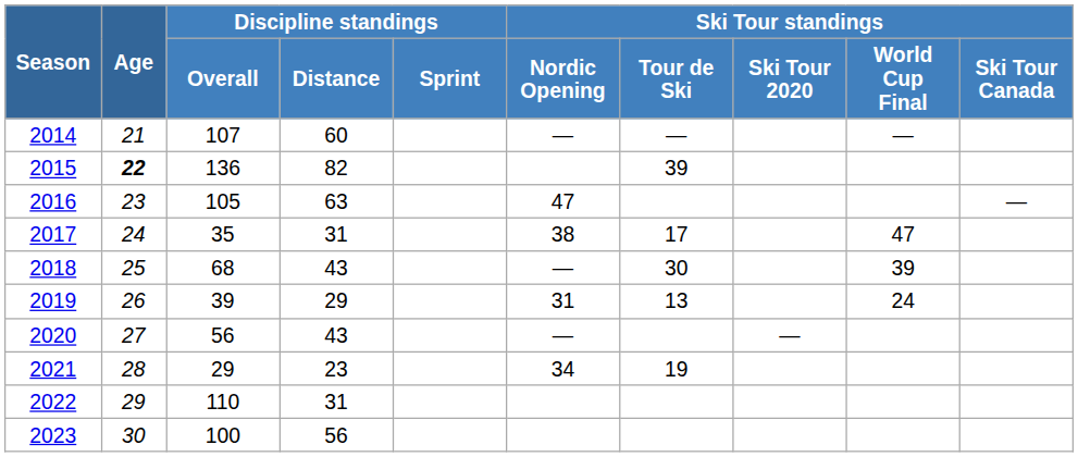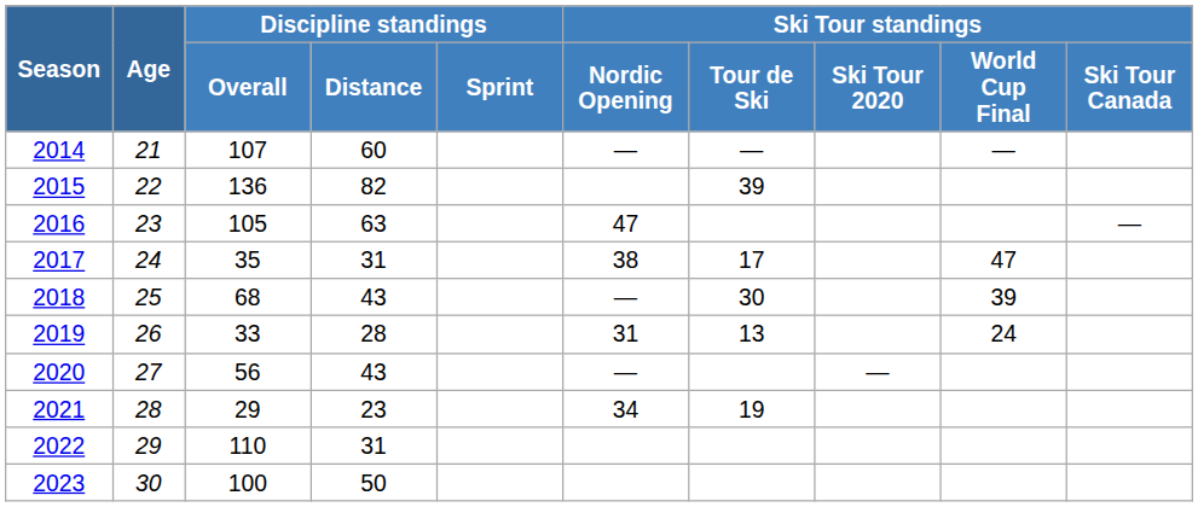 <table class="wikitable" style="font-size:95%; text-align:center; border:grey solid 1px; border-collapse:collapse; background:#ffffff;">
 <tr>
 <th style="background-color:#369; color:white; width:60px;" rowspan="2"> Season </th>
 <th style="background-color:#369; color:white; width:40px;" rowspan="2"> Age </th>
 <th style="background-color:#4180be; color:white;" colspan="3">Discipline standings</th>
 <th style="background-color:#4180be; color:white;" colspan="5">Ski Tour standings</th>
 </tr>
 <tr>
 <th style="background-color:#4180be; color:white; width:75px;">Overall</th>
 <th style="background-color:#4180be; color:white; width:75px;">Distance</th>
 <th style="background-color:#4180be; color:white; width:75px;">Sprint</th>
 <th style="background-color:#4180be; color:white; width:75px;">Nordic<br>Opening</th>
 <th style="background-color:#4180be; color:white; width:75px;">Tour de<br>Ski</th>
 <th style="background-color:#4180be; color:white; width:75px;">Ski Tour<br>2020</th>
 <th style="background-color:#4180be; color:white; width:75px;">World Cup<br>Final</th>
 <th style="background-color:#4180be; color:white; width:75px;">Ski Tour<br>Canada</th>
 </tr>
 <tr>
 <td><a href='#'>2014</a></td>
 <td><em>21</em></td>
 <td>107</td>
 <td>60</td>
 <td></td>
 <td>—</td>
 <td>—</td>
 <td></td>
 <td>—</td>
 <td></td>
 </tr>
 <tr>
 <td><a href='#'>2015</a></td>
-<td><strong><em>22</em></strong></td>
+<td><em>22</em></td>
 <td>136</td>
 <td>82</td>
 <td></td>
 <td></td>
 <td>39</td>
 <td></td>
 <td></td>
 <td></td>
 </tr>
 <tr>
 <td><a href='#'>2016</a></td>
 <td><em>23</em></td>
 <td>105</td>
 <td>63</td>
 <td></td>
 <td>47</td>
 <td></td>
 <td></td>
 <td></td>
 <td>—</td>
 </tr>
 <tr>
 <td><a href='#'>2017</a></td>
 <td><em>24</em></td>
 <td>35</td>
 <td>31</td>
 <td></td>
 <td>38</td>
 <td>17</td>
 <td></td>
 <td>47</td>
 <td></td>
 </tr>
 <tr>
 <td><a href='#'>2018</a></td>
 <td><em>25</em></td>
 <td>68</td>
 <td>43</td>
 <td></td>
 <td>—</td>
 <td>30</td>
 <td></td>
 <td>39</td>
 <td></td>
 </tr>
 <tr>
 <td><a href='#'>2019</a></td>
 <td><em>26</em></td>
-<td>39</td>
-<td>29</td>
+<td>33</td>
+<td>28</td>
 <td></td>
 <td>31</td>
 <td>13</td>
 <td></td>
 <td>24</td>
 <td></td>
 </tr>
 <tr>
 <td><a href='#'>2020</a></td>
 <td><em>27</em></td>
 <td>56</td>
 <td>43</td>
 <td></td>
 <td>—</td>
 <td></td>
 <td>—</td>
 <td></td>
 <td></td>
 </tr>
 <tr>
 <td><a href='#'>2021</a></td>
 <td><em>28</em></td>
 <td>29</td>
 <td>23</td>
 <td></td>
 <td>34</td>
 <td>19</td>
 <td></td>
 <td></td>
 <td></td>
 </tr>
 <tr>
 <td><a href='#'>2022</a></td>
 <td><em>29</em></td>
 <td>110</td>
 <td>31</td>
 <td></td>
 <td></td>
 <td></td>
 <td></td>
 <td></td>
 <td></td>
 </tr>
 <tr>
 <td><a href='#'>2023</a></td>
 <td><em>30</em></td>
 <td>100</td>
-<td>56</td>
+<td>50</td>
 <td></td>
 <td></td>
 <td></td>
 <td></td>
 <td></td>
 <td></td>
 </tr>
 </table>
